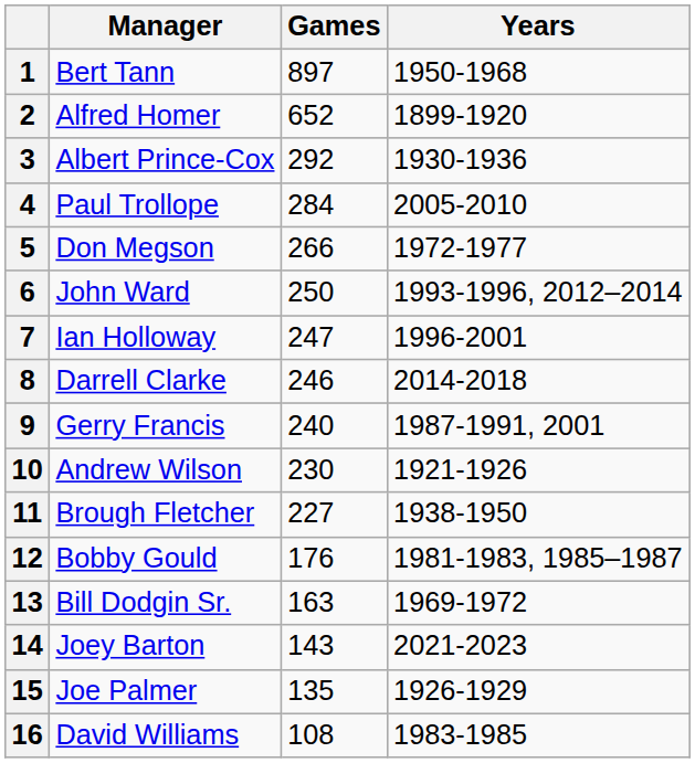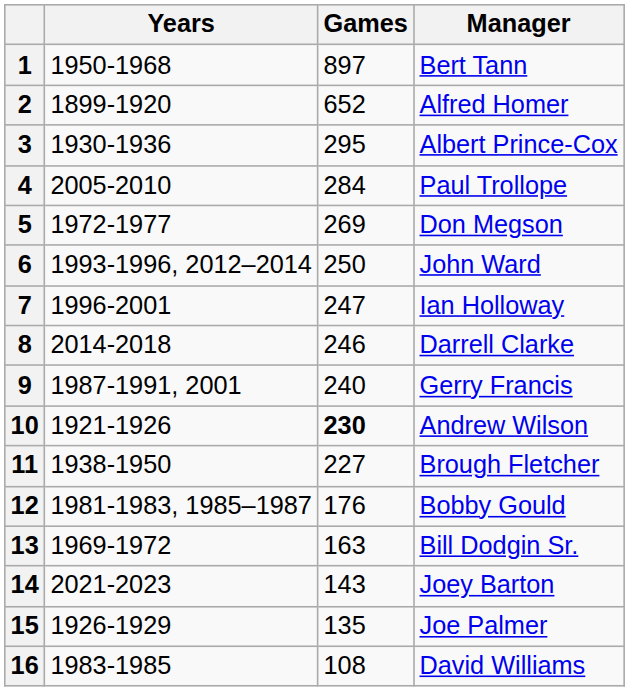 <table class="wikitable">
 <tr>
 <th></th>
+<th>Years</th>
+<th>Games</th>
 <th>Manager</th>
-<th>Games</th>
-<th>Years</th>
 </tr>
 <tr>
 <th>1</th>
+<td>1950-1968</td>
+<td>897</td>
 <td><a href='#'>Bert Tann</a></td>
-<td>897</td>
-<td>1950-1968</td>
 </tr>
 <tr>
 <th>2</th>
+<td>1899-1920</td>
+<td>652</td>
 <td><a href='#'>Alfred Homer</a></td>
-<td>652</td>
-<td>1899-1920</td>
 </tr>
 <tr>
 <th>3</th>
+<td>1930-1936</td>
+<td>295</td>
 <td><a href='#'>Albert Prince-Cox</a></td>
-<td>292</td>
-<td>1930-1936</td>
 </tr>
 <tr>
 <th>4</th>
+<td>2005-2010</td>
+<td>284</td>
 <td><a href='#'>Paul Trollope</a></td>
-<td>284</td>
-<td>2005-2010</td>
 </tr>
 <tr>
 <th>5</th>
+<td>1972-1977</td>
+<td>269</td>
 <td><a href='#'>Don Megson</a></td>
-<td>266</td>
-<td>1972-1977</td>
 </tr>
 <tr>
 <th>6</th>
+<td>1993-1996, 2012–2014</td>
+<td>250</td>
 <td><a href='#'>John Ward</a></td>
-<td>250</td>
-<td>1993-1996, 2012–2014</td>
 </tr>
 <tr>
 <th>7</th>
+<td>1996-2001</td>
+<td>247</td>
 <td><a href='#'>Ian Holloway</a></td>
-<td>247</td>
-<td>1996-2001</td>
 </tr>
 <tr>
 <th>8</th>
+<td>2014-2018</td>
+<td>246</td>
 <td><a href='#'>Darrell Clarke</a></td>
-<td>246</td>
-<td>2014-2018</td>
 </tr>
 <tr>
 <th>9</th>
+<td>1987-1991, 2001</td>
+<td>240</td>
 <td><a href='#'>Gerry Francis</a></td>
-<td>240</td>
-<td>1987-1991, 2001</td>
 </tr>
 <tr>
 <th>10</th>
+<td>1921-1926</td>
+<td><strong>230</strong></td>
 <td><a href='#'>Andrew Wilson</a></td>
-<td>230</td>
-<td>1921-1926</td>
 </tr>
 <tr>
 <th>11</th>
+<td>1938-1950</td>
+<td>227</td>
 <td><a href='#'>Brough Fletcher</a></td>
-<td>227</td>
-<td>1938-1950</td>
 </tr>
 <tr>
 <th>12</th>
+<td>1981-1983, 1985–1987</td>
+<td>176</td>
 <td><a href='#'>Bobby Gould</a></td>
-<td>176</td>
-<td>1981-1983, 1985–1987</td>
 </tr>
 <tr>
 <th>13</th>
+<td>1969-1972</td>
+<td>163</td>
 <td><a href='#'>Bill Dodgin Sr.</a></td>
-<td>163</td>
-<td>1969-1972</td>
 </tr>
 <tr>
 <th>14</th>
+<td>2021-2023</td>
+<td>143</td>
 <td><a href='#'>Joey Barton</a></td>
-<td>143</td>
-<td>2021-2023</td>
 </tr>
 <tr>
 <th>15</th>
+<td>1926-1929</td>
+<td>135</td>
 <td><a href='#'>Joe Palmer</a></td>
-<td>135</td>
-<td>1926-1929</td>
 </tr>
 <tr>
 <th>16</th>
+<td>1983-1985</td>
+<td>108</td>
 <td><a href='#'>David Williams</a></td>
-<td>108</td>
-<td>1983-1985</td>
 </tr>
 </table>
